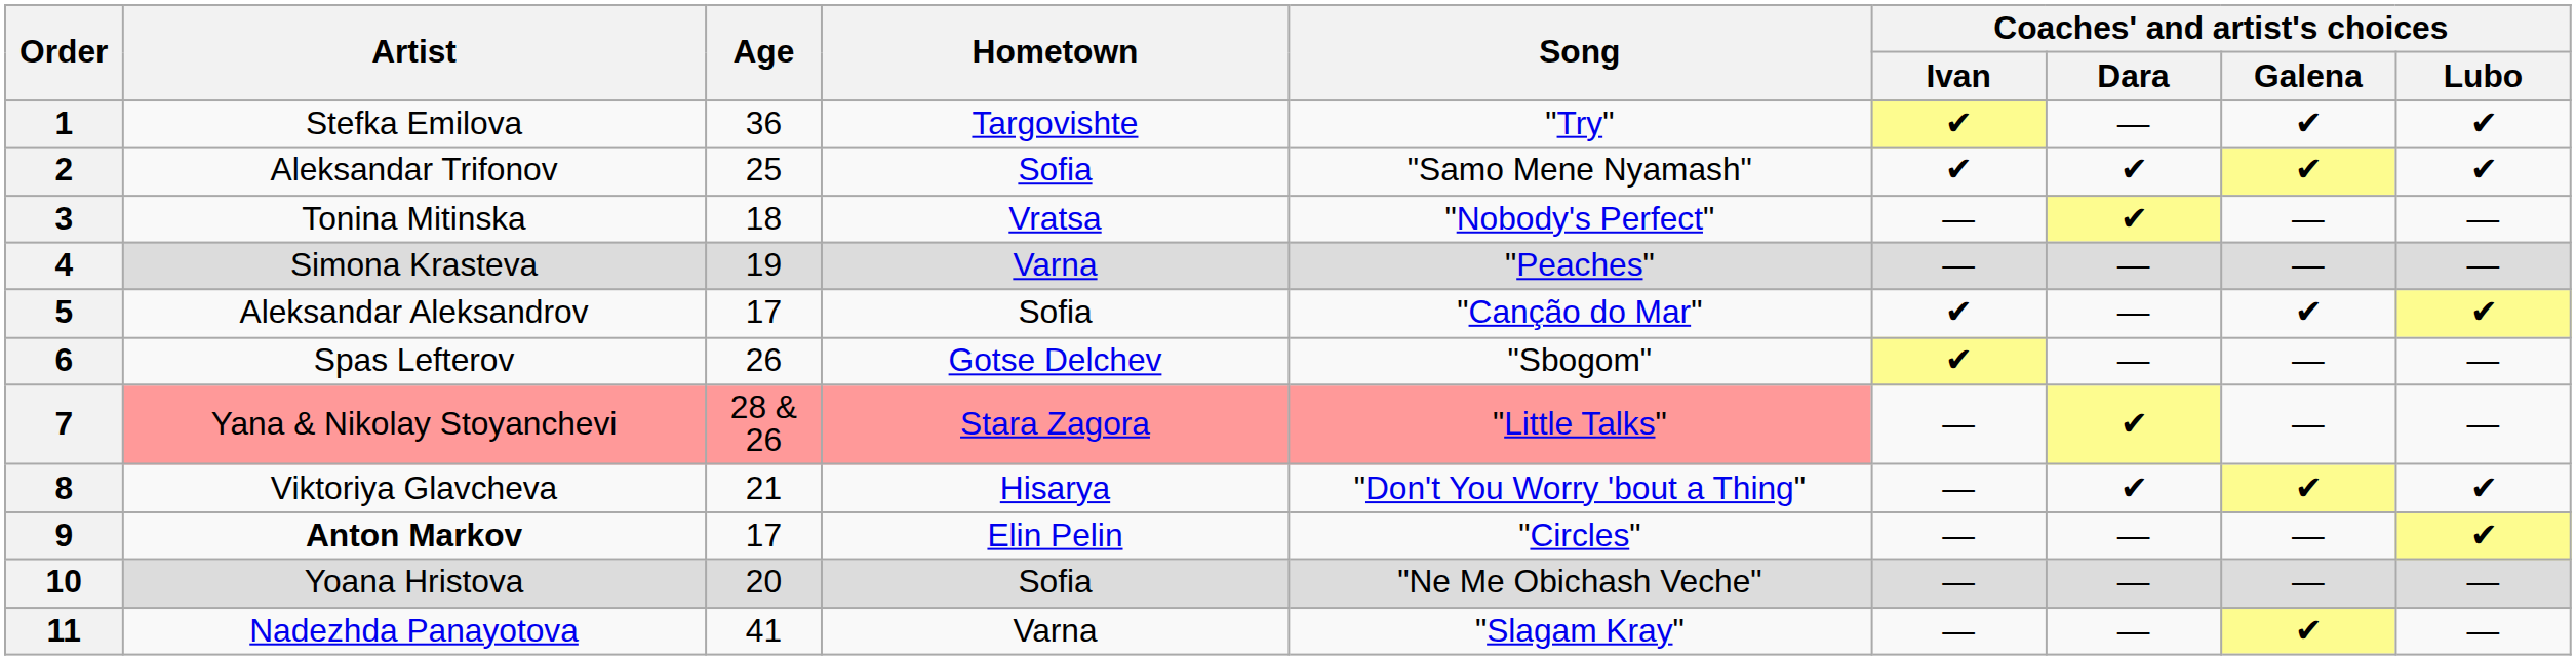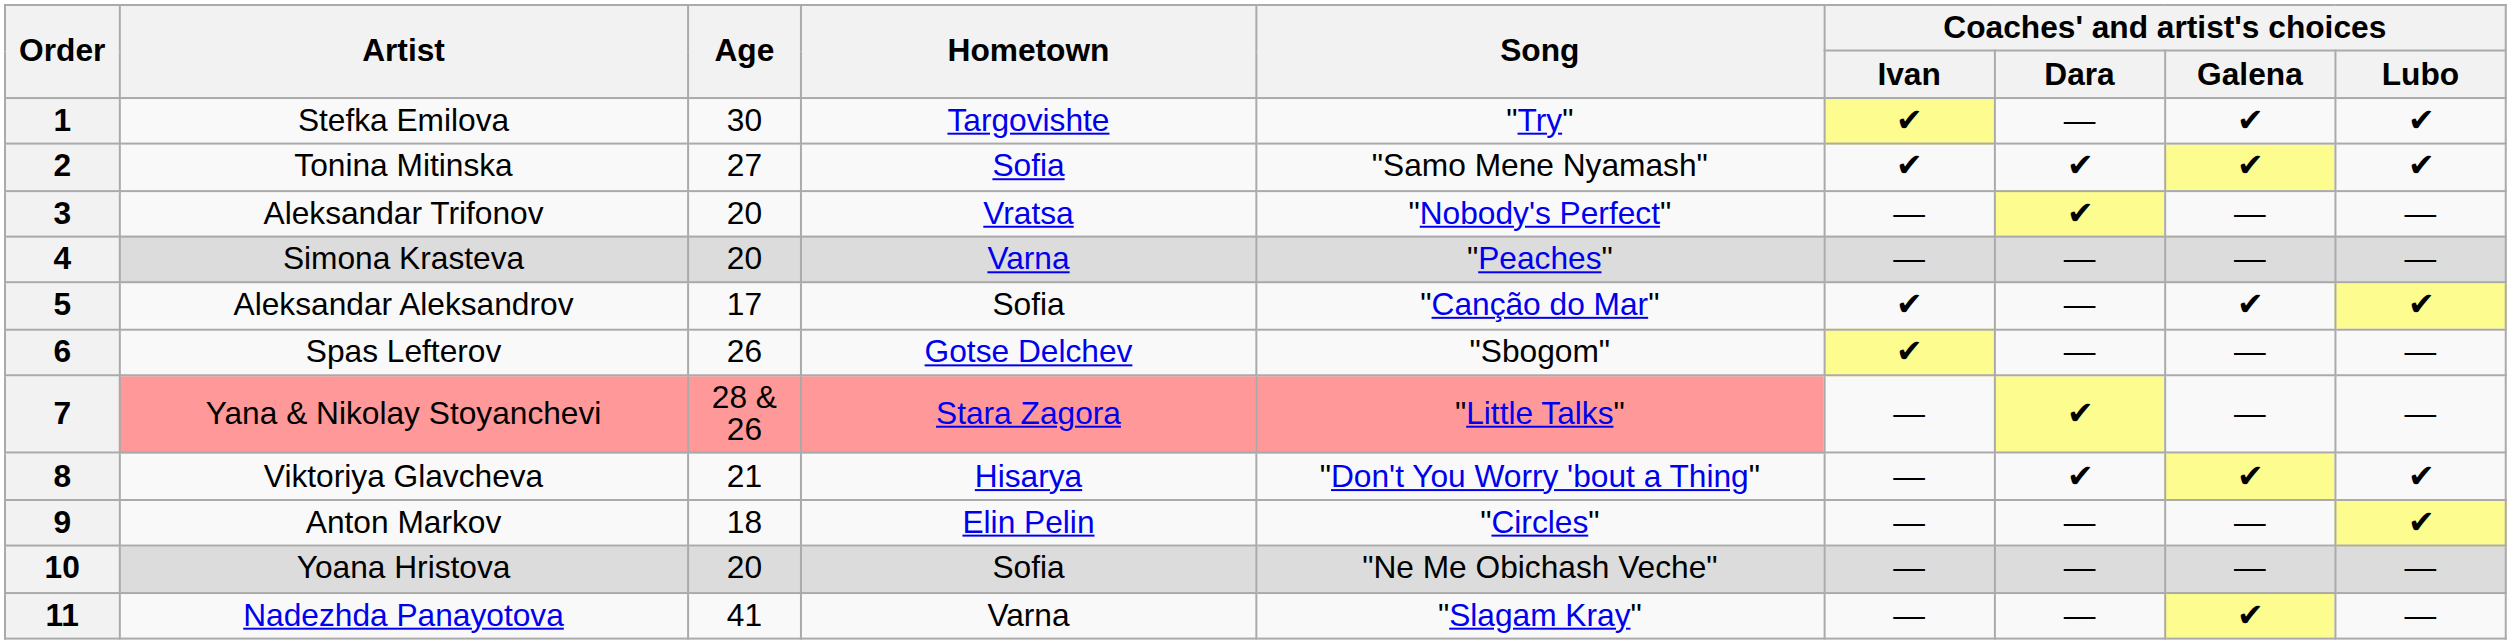 <table class="wikitable" style="text-align:center; line-height:16px; width:100%">
 <tr>
 <th rowspan="2" scope="col" style="width:04%">Order</th>
 <th rowspan="2" scope="col" style="width:20%">Artist</th>
 <th rowspan="2" scope="col" style="width:04%">Age</th>
 <th rowspan="2" scope="col" style="width:16%">Hometown</th>
 <th rowspan="2" scope="col" style="width:20%">Song</th>
 <th colspan="4" scope="col" style="width:24%">Coaches' and artist's choices</th>
 </tr>
 <tr>
 <th style="width:06%">Ivan</th>
 <th style="width:06%">Dara</th>
 <th style="width:06%">Galena</th>
 <th style="width:06%">Lubo</th>
 </tr>
 <tr>
 <th>1</th>
 <td>Stefka Emilova</td>
-<td>36</td>
+<td>30</td>
 <td><a href='#'>Targovishte</a></td>
 <td>"<a href='#'>Try</a>"</td>
 <td style="background:#fdfc8f">✔</td>
 <td>—</td>
 <td>✔</td>
 <td>✔</td>
 </tr>
 <tr>
 <th>2</th>
-<td>Aleksandar Trifonov</td>
-<td>25</td>
+<td>Tonina Mitinska</td>
+<td>27</td>
 <td><a href='#'>Sofia</a></td>
 <td>"Samo Mene Nyamash"</td>
 <td>✔</td>
 <td>✔</td>
 <td style="background:#fdfc8f">✔</td>
 <td>✔</td>
 </tr>
 <tr>
 <th>3</th>
-<td>Tonina Mitinska</td>
-<td>18</td>
+<td>Aleksandar Trifonov</td>
+<td>20</td>
 <td><a href='#'>Vratsa</a></td>
 <td>"<a href='#'>Nobody's Perfect</a>"</td>
 <td>—</td>
 <td style="background:#fdfc8f">✔</td>
 <td>—</td>
 <td>—</td>
 </tr>
 <tr style="background:#dcdcdc">
 <th>4</th>
 <td>Simona Krasteva</td>
-<td>19</td>
+<td>20</td>
 <td><a href='#'>Varna</a></td>
 <td>"<a href='#'>Peaches</a>"</td>
 <td>—</td>
 <td>—</td>
 <td>—</td>
 <td>—</td>
 </tr>
 <tr>
 <th>5</th>
 <td>Aleksandar Aleksandrov</td>
 <td>17</td>
 <td>Sofia</td>
 <td>"<a href='#'>Canção do Mar</a>"</td>
 <td>✔</td>
 <td>—</td>
 <td>✔</td>
 <td style="background:#fdfc8f">✔</td>
 </tr>
 <tr>
 <th>6</th>
 <td>Spas Lefterov</td>
 <td>26</td>
 <td><a href='#'>Gotse Delchev</a></td>
 <td>"Sbogom"</td>
 <td style="background:#fdfc8f">✔</td>
 <td>—</td>
 <td>—</td>
 <td>—</td>
 </tr>
 <tr>
 <th>7</th>
 <td style="background:#FF9999">Yana & Nikolay Stoyanchevi</td>
 <td style="background:#FF9999">28 & 26</td>
 <td style="background:#FF9999"><a href='#'>Stara Zagora</a></td>
 <td style="background:#FF9999">"<a href='#'>Little Talks</a>"</td>
 <td>—</td>
 <td style="background:#fdfc8f">✔</td>
 <td>—</td>
 <td>—</td>
 </tr>
 <tr>
 <th>8</th>
 <td>Viktoriya Glavcheva</td>
 <td>21</td>
 <td><a href='#'>Hisarya</a></td>
 <td>"<a href='#'>Don't You Worry 'bout a Thing</a>"</td>
 <td>—</td>
 <td>✔</td>
 <td style="background:#fdfc8f">✔</td>
 <td>✔</td>
 </tr>
 <tr>
 <th>9</th>
-<td><strong>Anton Markov</strong></td>
-<td>17</td>
+<td>Anton Markov</td>
+<td>18</td>
 <td><a href='#'>Elin Pelin</a></td>
 <td>"<a href='#'>Circles</a>"</td>
 <td>—</td>
 <td>—</td>
 <td>—</td>
 <td style="background:#fdfc8f">✔</td>
 </tr>
 <tr style="background:#dcdcdc">
 <th>10</th>
 <td>Yoana Hristova</td>
 <td>20</td>
 <td>Sofia</td>
 <td>"Ne Me Obichash Veche"</td>
 <td>—</td>
 <td>—</td>
 <td>—</td>
 <td>—</td>
 </tr>
 <tr>
 <th>11</th>
 <td><a href='#'>Nadezhda Panayotova</a></td>
 <td>41</td>
 <td>Varna</td>
 <td>"<a href='#'>Slagam Kray</a>"</td>
 <td>—</td>
 <td>—</td>
 <td style="background:#fdfc8f">✔</td>
 <td>—</td>
 </tr>
 </table>
